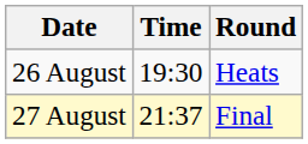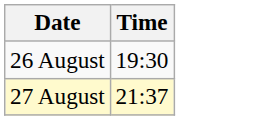 <table class="wikitable">
 <tr>
 <th>Date</th>
 <th>Time</th>
-<th>Round</th>
 </tr>
 <tr>
 <td>26 August</td>
 <td>19:30</td>
-<td><a href='#'>Heats</a></td>
 </tr>
 <tr style=background:lemonchiffon>
 <td>27 August</td>
 <td>21:37</td>
-<td><a href='#'>Final</a></td>
 </tr>
 </table>
